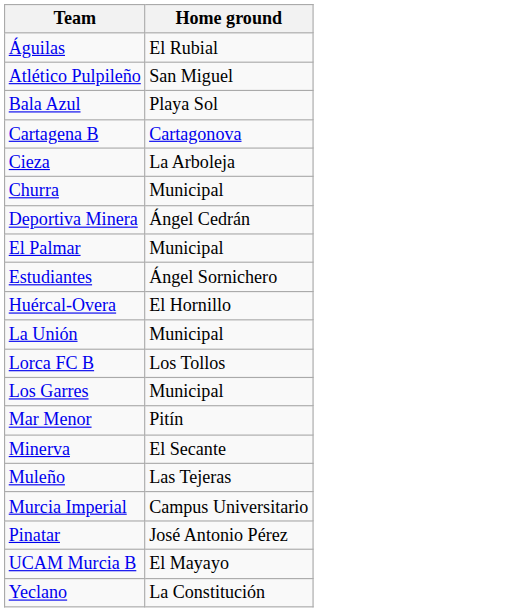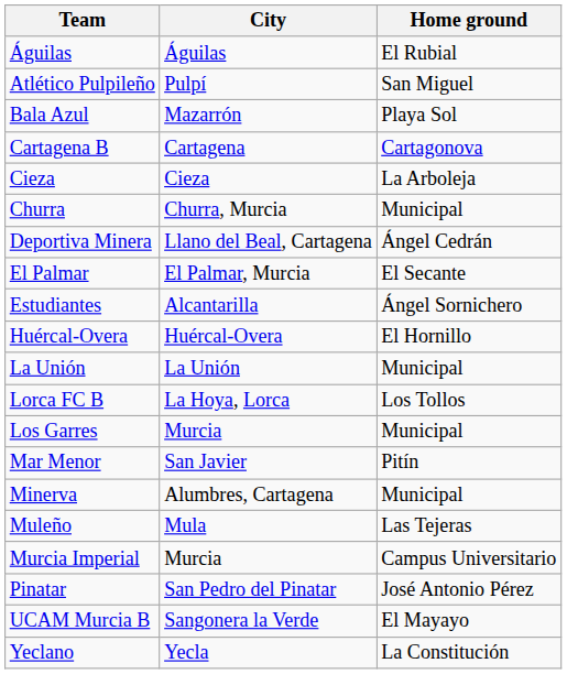 <table class="wikitable sortable">
 <tr>
 <th>Team</th>
+<th>City</th>
 <th>Home ground</th>
 </tr>
 <tr>
+<td><a href='#'>Águilas</a></td>
 <td><a href='#'>Águilas</a></td>
 <td>El Rubial</td>
 </tr>
 <tr>
 <td><a href='#'>Atlético Pulpileño</a></td>
+<td><a href='#'>Pulpí</a></td>
 <td>San Miguel</td>
 </tr>
 <tr>
 <td><a href='#'>Bala Azul</a></td>
+<td><a href='#'>Mazarrón</a></td>
 <td>Playa Sol</td>
 </tr>
 <tr>
 <td><a href='#'>Cartagena B</a></td>
+<td><a href='#'>Cartagena</a></td>
 <td><a href='#'>Cartagonova</a></td>
 </tr>
 <tr>
+<td><a href='#'>Cieza</a></td>
 <td><a href='#'>Cieza</a></td>
 <td>La Arboleja</td>
 </tr>
 <tr>
 <td><a href='#'>Churra</a></td>
+<td><a href='#'>Churra</a>, Murcia</td>
 <td>Municipal</td>
 </tr>
 <tr>
 <td><a href='#'>Deportiva Minera</a></td>
+<td><a href='#'>Llano del Beal</a>, Cartagena</td>
 <td>Ángel Cedrán</td>
 </tr>
 <tr>
 <td><a href='#'>El Palmar</a></td>
-<td>Municipal</td>
+<td><a href='#'>El Palmar</a>, Murcia</td>
+<td>El Secante</td>
 </tr>
 <tr>
 <td><a href='#'>Estudiantes</a></td>
+<td><a href='#'>Alcantarilla</a></td>
 <td>Ángel Sornichero</td>
 </tr>
 <tr>
+<td><a href='#'>Huércal-Overa</a></td>
 <td><a href='#'>Huércal-Overa</a></td>
 <td>El Hornillo</td>
 </tr>
 <tr>
 <td><a href='#'>La Unión</a></td>
+<td><a href='#'>La Unión</a></td>
 <td>Municipal</td>
 </tr>
 <tr>
 <td><a href='#'>Lorca FC B</a></td>
+<td><a href='#'>La Hoya</a>, <a href='#'>Lorca</a></td>
 <td>Los Tollos</td>
 </tr>
 <tr>
 <td><a href='#'>Los Garres</a></td>
+<td><a href='#'>Murcia</a></td>
 <td>Municipal</td>
 </tr>
 <tr>
 <td><a href='#'>Mar Menor</a></td>
+<td><a href='#'>San Javier</a></td>
 <td>Pitín</td>
 </tr>
 <tr>
 <td><a href='#'>Minerva</a></td>
-<td>El Secante</td>
+<td>Alumbres, Cartagena</td>
+<td>Municipal</td>
 </tr>
 <tr>
 <td><a href='#'>Muleño</a></td>
+<td><a href='#'>Mula</a></td>
 <td>Las Tejeras</td>
 </tr>
 <tr>
 <td><a href='#'>Murcia Imperial</a></td>
+<td>Murcia</td>
 <td>Campus Universitario</td>
 </tr>
 <tr>
 <td><a href='#'>Pinatar</a></td>
+<td><a href='#'>San Pedro del Pinatar</a></td>
 <td>José Antonio Pérez</td>
 </tr>
 <tr>
 <td><a href='#'>UCAM Murcia B</a></td>
+<td><a href='#'>Sangonera la Verde</a></td>
 <td>El Mayayo</td>
 </tr>
 <tr>
 <td><a href='#'>Yeclano</a></td>
+<td><a href='#'>Yecla</a></td>
 <td>La Constitución</td>
 </tr>
 </table>
